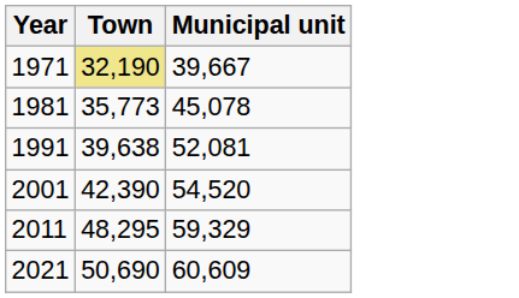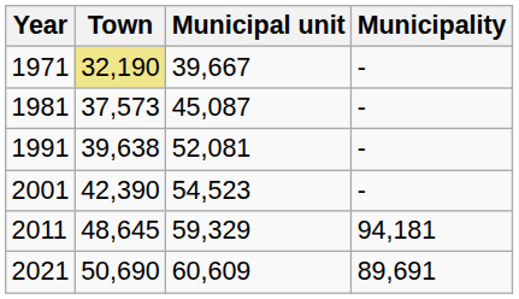 <table class="wikitable">
 <tr>
 <th>Year</th>
 <th>Town</th>
 <th>Municipal unit</th>
+<th>Municipality</th>
 </tr>
 <tr>
 <td>1971</td>
 <td style="background: khaki;">32,190</td>
 <td>39,667</td>
+<td>-</td>
 </tr>
 <tr>
 <td>1981</td>
-<td>35,773</td>
-<td>45,078</td>
+<td>37,573</td>
+<td>45,087</td>
+<td>-</td>
 </tr>
 <tr>
 <td>1991</td>
 <td>39,638</td>
 <td>52,081</td>
+<td>-</td>
 </tr>
 <tr>
 <td>2001</td>
 <td>42,390</td>
-<td>54,520</td>
+<td>54,523</td>
+<td>-</td>
 </tr>
 <tr>
 <td>2011</td>
-<td>48,295</td>
+<td>48,645</td>
 <td>59,329</td>
+<td>94,181</td>
 </tr>
 <tr>
 <td>2021</td>
 <td>50,690</td>
 <td>60,609</td>
+<td>89,691</td>
 </tr>
 </table>
